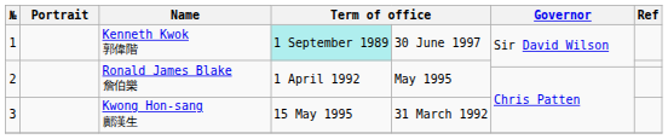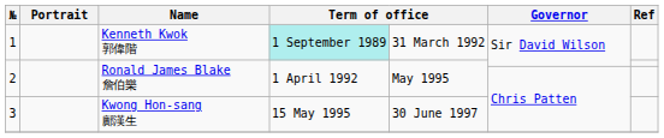 <table class="wikitable"  style="text-align:left">
 <tr>
 <th width=10px>№</th>
 <th width=80px>Portrait</th>
 <th width=180px>Name</th>
 <th width=180px colspan=2>Term of office</th>
 <th width=150px><a href='#'>Governor</a></th>
 <th>Ref</th>
 </tr>
 <tr>
 <td align=center>1</td>
 <td></td>
 <td><a href='#'>Kenneth Kwok</a><br>郭偉階</td>
 <td style="background: paleturquoise;">1 September 1989</td>
-<td>30 June 1997</td>
+<td>31 March 1992</td>
 <td rowspan=2>Sir <a href='#'>David Wilson</a><br></td>
 <td></td>
 </tr>
 <tr>
 <td rowspan=2 align=center>2</td>
 <td rowspan=2></td>
 <td rowspan=2><a href='#'>Ronald James Blake</a><br>詹伯樂</td>
 <td rowspan=2>1 April 1992</td>
 <td rowspan=2>May 1995</td>
 <td></td>
 </tr>
 <tr>
 <td rowspan=2><a href='#'>Chris Patten</a><br></td>
 <td></td>
 </tr>
 <tr>
 <td align=center>3</td>
 <td></td>
 <td><a href='#'>Kwong Hon-sang</a><br>鄺漢生</td>
 <td>15 May 1995</td>
-<td>31 March 1992</td>
+<td>30 June 1997</td>
 <td></td>
 </tr>
 <tr>
 </tr>
 </table>
